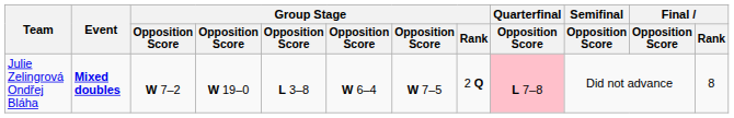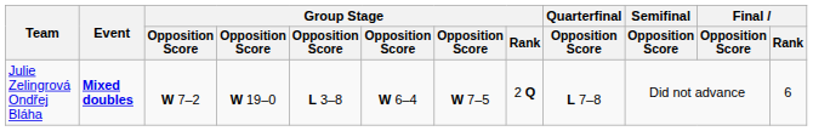 <table class="wikitable" style="font-size:90%">
 <tr>
 <th rowspan=2>Team</th>
 <th rowspan=2>Event</th>
 <th colspan=6>Group Stage</th>
 <th>Quarterfinal</th>
 <th>Semifinal</th>
 <th colspan=2>Final / </th>
 </tr>
 <tr style="font-size:95%">
 <th>Opposition <br> Score</th>
 <th>Opposition <br> Score</th>
 <th>Opposition <br> Score</th>
 <th>Opposition <br> Score</th>
 <th>Opposition <br> Score</th>
 <th>Rank</th>
 <th>Opposition <br> Score</th>
 <th>Opposition <br> Score</th>
 <th>Opposition <br> Score</th>
 <th>Rank</th>
 </tr>
 <tr align=center>
 <td align=left><a href='#'>Julie Zelingrová</a><br><a href='#'>Ondřej Bláha</a></td>
 <td align=left><strong><a href='#'>Mixed doubles</a></strong></td>
 <td><br><strong>W</strong> 7–2</td>
 <td><br><strong>W</strong> 19–0</td>
 <td><br><strong>L</strong> 3–8</td>
 <td><br><strong>W</strong> 6–4</td>
 <td><br><strong>W</strong> 7–5</td>
 <td>2 <strong>Q</strong></td>
-<td style="background: pink;"><br><strong>L</strong> 7–8</td>
+<td><br><strong>L</strong> 7–8</td>
 <td colspan=2>Did not advance</td>
-<td>8</td>
+<td>6</td>
 </tr>
 </table>
